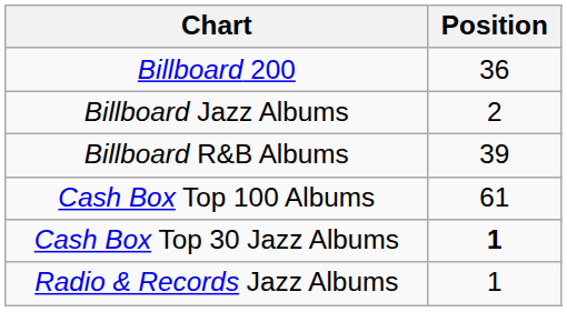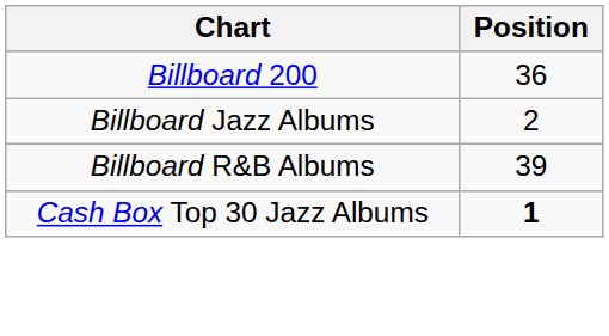 <table class="wikitable" width="330px">
 <tr>
 <th align="center">Chart</th>
 <th align="center">Position</th>
 </tr>
 <tr>
 <td align="center"><a href='#'><em>Billboard</em> 200</a></td>
 <td align="center">36</td>
 </tr>
 <tr>
 <td align="center"><em>Billboard</em> Jazz Albums</td>
 <td align="center">2</td>
 </tr>
 <tr>
 <td align="center"><em>Billboard</em> R&B Albums</td>
 <td align="center">39</td>
 </tr>
 <tr>
-<td align="center"><a href='#'><em>Cash Box</em></a> Top 100 Albums</td>
-<td align="center">61</td>
-</tr>
-<tr>
 <td align="center"><a href='#'><em>Cash Box</em></a> Top 30 Jazz Albums</td>
 <td align="center"><strong>1</strong></td>
 </tr>
-<tr>
-<td align="center"><em><a href='#'>Radio & Records</a></em> Jazz Albums</td>
-<td align="center">1</td>
-</tr>
 </table>
